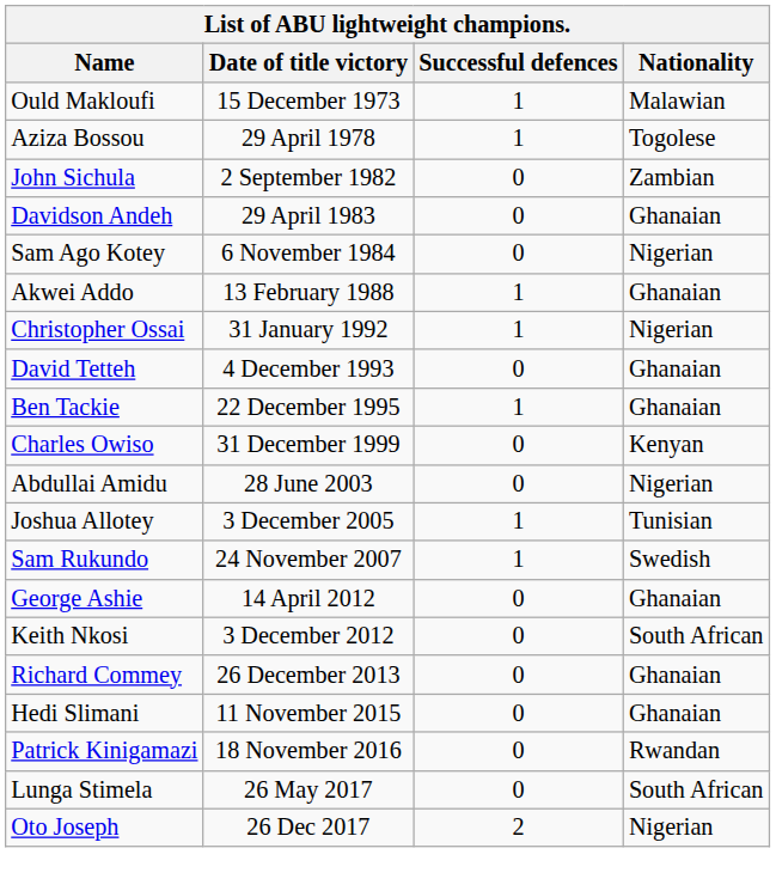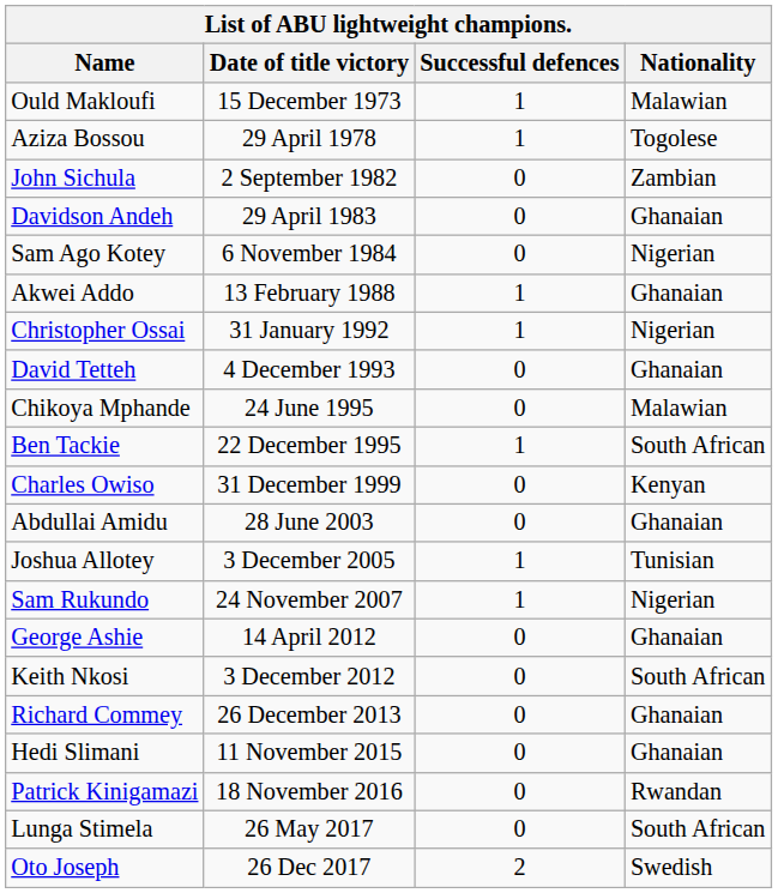 <table class="wikitable">
 <tr>
 <th colspan=4>List of ABU lightweight champions.</th>
 </tr>
 <tr>
 <th>Name</th>
 <th>Date of title victory</th>
 <th>Successful defences</th>
 <th>Nationality</th>
 </tr>
 <tr align=center>
 <td align=left>Ould Makloufi</td>
 <td>15 December 1973</td>
 <td>1</td>
 <td align=left> Malawian</td>
 </tr>
 <tr align=center>
 <td align=left>Aziza Bossou</td>
 <td>29 April 1978</td>
 <td>1</td>
 <td align=left> Togolese</td>
 </tr>
 <tr align=center>
 <td align=left><a href='#'>John Sichula</a></td>
 <td>2 September 1982</td>
 <td>0</td>
 <td align=left> Zambian</td>
 </tr>
 <tr align=center>
 <td align=left><a href='#'>Davidson Andeh</a></td>
 <td>29 April 1983</td>
 <td>0</td>
 <td align=left> Ghanaian</td>
 </tr>
 <tr align=center>
 <td align=left>Sam Ago Kotey</td>
 <td>6 November 1984</td>
 <td>0</td>
 <td align=left> Nigerian</td>
 </tr>
 <tr align=center>
 <td align=left>Akwei Addo</td>
 <td>13 February 1988</td>
 <td>1</td>
 <td align=left> Ghanaian</td>
 </tr>
 <tr align=center>
 <td align=left><a href='#'>Christopher Ossai</a></td>
 <td>31 January 1992</td>
 <td>1</td>
 <td align=left> Nigerian</td>
 </tr>
 <tr align=center>
 <td align=left><a href='#'>David Tetteh</a></td>
 <td>4 December 1993</td>
 <td>0</td>
 <td align=left> Ghanaian</td>
 </tr>
 <tr align=center>
+<td align=left>Chikoya Mphande</td>
+<td>24 June 1995</td>
+<td>0</td>
+<td align=left> Malawian</td>
+</tr>
+<tr align=center>
 <td align=left><a href='#'>Ben Tackie</a></td>
 <td>22 December 1995</td>
 <td>1</td>
-<td align=left> Ghanaian</td>
+<td align=left> South African</td>
 </tr>
 <tr align=center>
 <td align=left><a href='#'>Charles Owiso</a></td>
 <td>31 December 1999</td>
 <td>0</td>
 <td align=left> Kenyan</td>
 </tr>
 <tr align=center>
 <td align=left>Abdullai Amidu</td>
 <td>28 June 2003</td>
 <td>0</td>
-<td align=left> Nigerian</td>
+<td align=left> Ghanaian</td>
 </tr>
 <tr align=center>
 <td align=left>Joshua Allotey</td>
 <td>3 December 2005</td>
 <td>1</td>
 <td align=left> Tunisian</td>
 </tr>
 <tr align=center>
 <td align=left><a href='#'>Sam Rukundo</a></td>
 <td>24 November 2007</td>
 <td>1</td>
-<td align=left> Swedish</td>
+<td align=left> Nigerian</td>
 </tr>
 <tr align=center>
 <td align=left><a href='#'>George Ashie</a></td>
 <td>14 April 2012</td>
 <td>0</td>
 <td align=left> Ghanaian</td>
 </tr>
 <tr align=center>
 <td align=left>Keith Nkosi</td>
 <td>3 December 2012</td>
 <td>0</td>
 <td align=left> South African</td>
 </tr>
 <tr align=center>
 <td align=left><a href='#'>Richard Commey</a></td>
 <td>26 December 2013</td>
 <td>0</td>
 <td align=left> Ghanaian</td>
 </tr>
 <tr align=center>
 <td align=left>Hedi Slimani</td>
 <td>11 November 2015</td>
 <td>0</td>
 <td align=left> Ghanaian</td>
 </tr>
 <tr align=center>
 <td align=left><a href='#'>Patrick Kinigamazi</a></td>
 <td>18 November 2016</td>
 <td>0</td>
 <td align=left> Rwandan</td>
 </tr>
 <tr align=center>
 <td align=left>Lunga Stimela</td>
 <td>26 May 2017</td>
 <td>0</td>
 <td align=left> South African</td>
 </tr>
 <tr align=center>
 <td align=left><a href='#'>Oto Joseph</a></td>
 <td>26 Dec 2017</td>
 <td>2</td>
-<td align=left> Nigerian</td>
+<td align=left> Swedish</td>
 </tr>
 </table>
